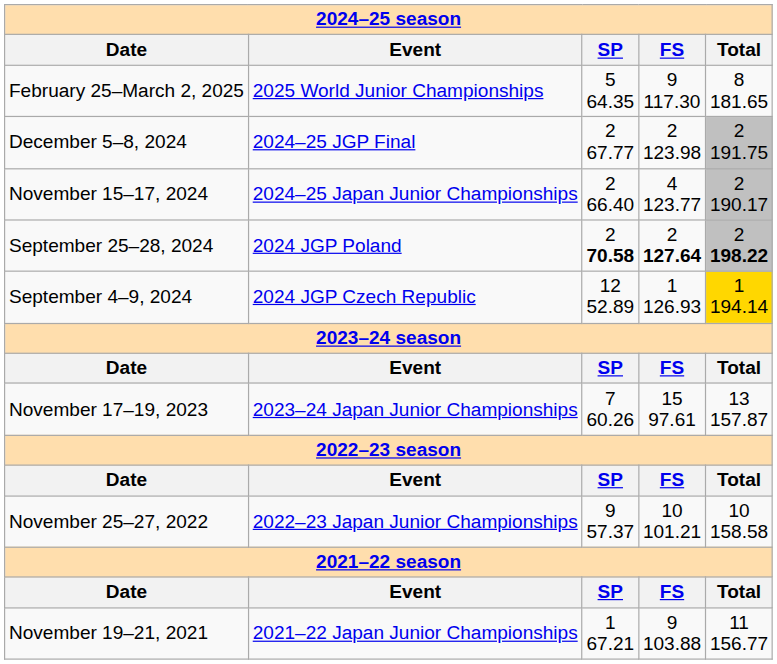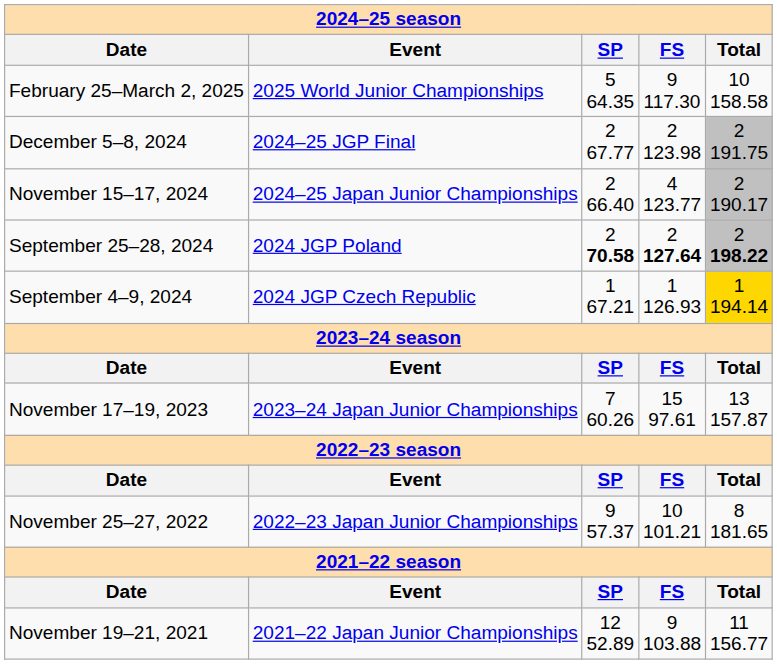 <table class="wikitable">
 <tr>
 <th colspan="6" style="background: #ffdead; text-align:center;"><strong><a href='#'>2024–25 season</a></strong></th>
 </tr>
 <tr>
 <th>Date</th>
 <th>Event</th>
 <th><a href='#'>SP</a></th>
 <th><a href='#'>FS</a></th>
 <th>Total</th>
 </tr>
 <tr>
 <td>February 25–March 2, 2025</td>
 <td><a href='#'>2025 World Junior Championships</a></td>
 <td align=center>5 <br> 64.35</td>
 <td align=center>9 <br> 117.30</td>
-<td align=center>8 <br> 181.65</td>
+<td align=center>10 <br> 158.58</td>
 </tr>
 <tr>
 <td>December 5–8, 2024</td>
 <td><a href='#'>2024–25 JGP Final</a></td>
 <td align=center>2 <br> 67.77</td>
 <td align=center>2 <br> 123.98</td>
 <td align=center bgcolor=silver>2 <br> 191.75</td>
 </tr>
 <tr>
 <td>November 15–17, 2024</td>
 <td><a href='#'>2024–25 Japan Junior Championships</a></td>
 <td align=center>2 <br> 66.40</td>
 <td align=center>4 <br> 123.77</td>
 <td align=center bgcolor=silver>2 <br> 190.17</td>
 </tr>
 <tr>
 <td>September 25–28, 2024</td>
 <td><a href='#'>2024 JGP Poland</a></td>
 <td align=center>2 <br> <strong>70.58</strong></td>
 <td align=center>2 <br> <strong>127.64</strong></td>
 <td align=center bgcolor=silver>2 <br> <strong>198.22</strong></td>
 </tr>
 <tr>
 <td>September 4–9, 2024</td>
 <td><a href='#'>2024 JGP Czech Republic</a></td>
-<td align=center>12 <br> 52.89</td>
+<td align=center>1 <br> 67.21</td>
 <td align=center>1 <br> 126.93</td>
 <td align=center bgcolor=gold>1 <br> 194.14</td>
 </tr>
 <tr>
 <th style="background-color: #ffdead; " colspan=6 align=center><a href='#'>2023–24 season</a></th>
 </tr>
 <tr>
 <th>Date</th>
 <th>Event</th>
 <th><a href='#'>SP</a></th>
 <th><a href='#'>FS</a></th>
 <th>Total</th>
 </tr>
 <tr>
 <td>November 17–19, 2023</td>
 <td><a href='#'>2023–24 Japan Junior Championships</a></td>
 <td align=center>7 <br> 60.26</td>
 <td align=center>15 <br> 97.61</td>
 <td align=center>13 <br> 157.87</td>
 </tr>
 <tr>
 <th style="background-color: #ffdead; " colspan=6 align=center><a href='#'>2022–23 season</a></th>
 </tr>
 <tr>
 <th>Date</th>
 <th>Event</th>
 <th><a href='#'>SP</a></th>
 <th><a href='#'>FS</a></th>
 <th>Total</th>
 </tr>
 <tr>
 <td>November 25–27, 2022</td>
 <td><a href='#'>2022–23 Japan Junior Championships</a></td>
 <td align=center>9 <br> 57.37</td>
 <td align=center>10 <br> 101.21</td>
-<td align=center>10 <br> 158.58</td>
+<td align=center>8 <br> 181.65</td>
 </tr>
 <tr>
 <th style="background-color: #ffdead; " colspan=6 align=center><a href='#'>2021–22 season</a></th>
 </tr>
 <tr>
 <th>Date</th>
 <th>Event</th>
 <th><a href='#'>SP</a></th>
 <th><a href='#'>FS</a></th>
 <th>Total</th>
 </tr>
 <tr>
 <td>November 19–21, 2021</td>
 <td><a href='#'>2021–22 Japan Junior Championships</a></td>
-<td align=center>1 <br> 67.21</td>
+<td align=center>12 <br> 52.89</td>
 <td align=center>9 <br> 103.88</td>
 <td align=center>11 <br> 156.77</td>
 </tr>
 </table>
